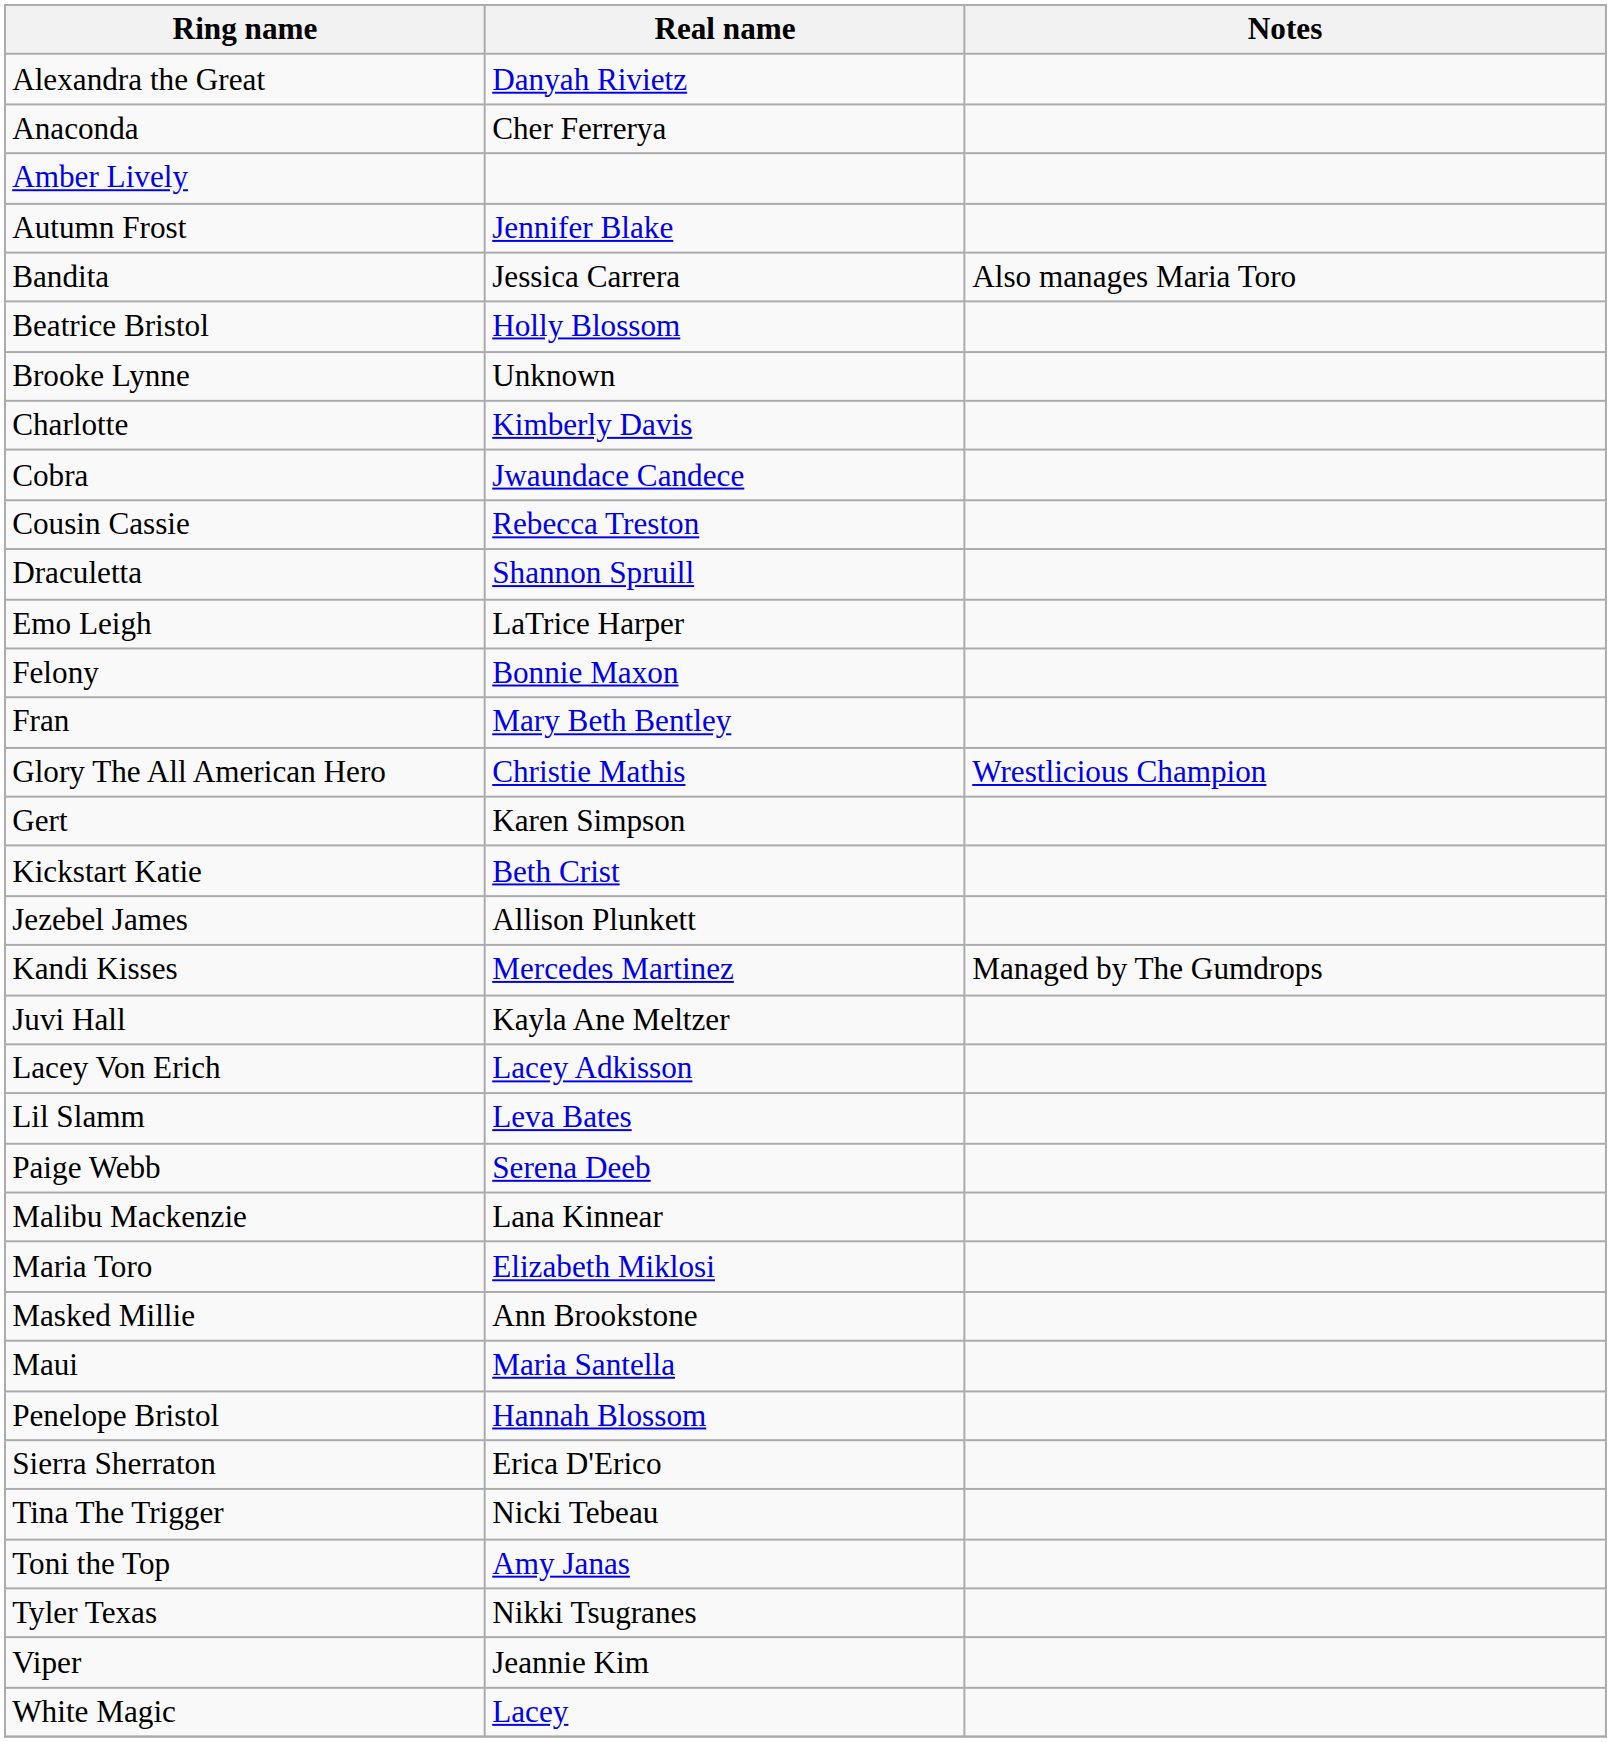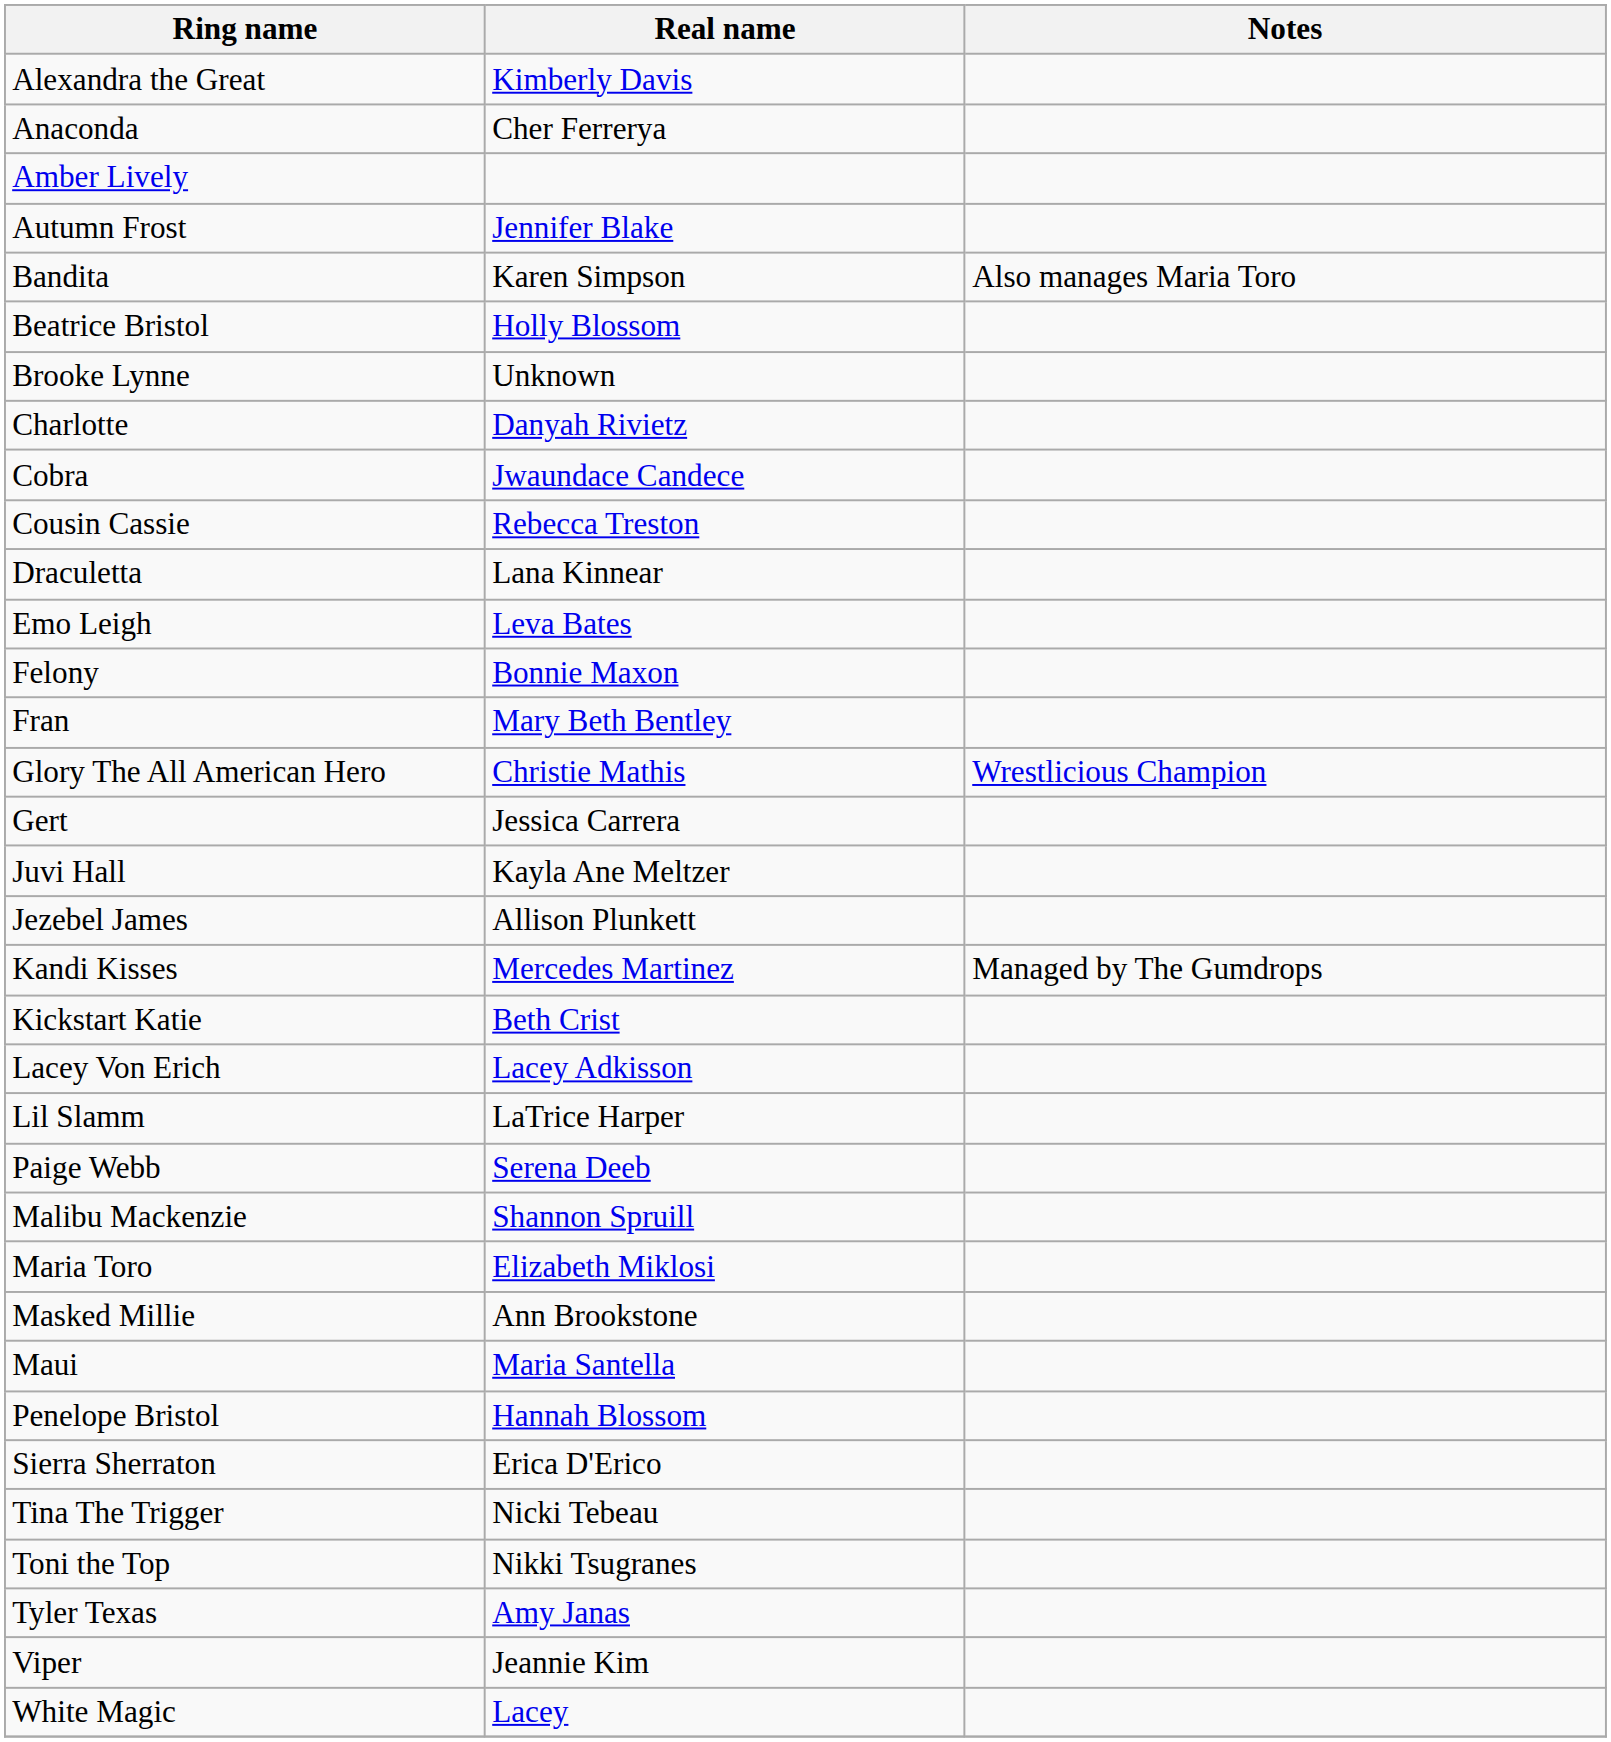 <table class="wikitable sortable" align="left center" style="width:65%;">
 <tr>
 <th style="width:15%;">Ring name</th>
 <th style="width:15%;">Real name</th>
 <th style="width:20%;">Notes</th>
 </tr>
 <tr>
 <td>Alexandra the Great</td>
-<td><a href='#'>Danyah Rivietz</a></td>
+<td><a href='#'>Kimberly Davis</a></td>
 <td></td>
 </tr>
 <tr>
 <td>Anaconda</td>
 <td>Cher Ferrerya</td>
 <td></td>
 </tr>
 <tr>
 <td><a href='#'>Amber Lively</a></td>
 <td></td>
 <td></td>
 </tr>
 <tr>
 <td>Autumn Frost</td>
 <td><a href='#'>Jennifer Blake</a></td>
 <td></td>
 </tr>
 <tr>
 <td>Bandita</td>
-<td>Jessica Carrera</td>
+<td>Karen Simpson</td>
 <td>Also manages Maria Toro</td>
 </tr>
 <tr>
 <td>Beatrice Bristol</td>
 <td><a href='#'>Holly Blossom</a></td>
 <td></td>
 </tr>
 <tr>
 <td>Brooke Lynne</td>
 <td>Unknown</td>
 <td></td>
 </tr>
 <tr>
 <td>Charlotte</td>
-<td><a href='#'>Kimberly Davis</a></td>
+<td><a href='#'>Danyah Rivietz</a></td>
 <td></td>
 </tr>
 <tr>
 <td>Cobra</td>
 <td><a href='#'>Jwaundace Candece</a></td>
 <td></td>
 </tr>
 <tr>
 <td>Cousin Cassie</td>
 <td><a href='#'>Rebecca Treston</a></td>
 <td></td>
 </tr>
 <tr>
 <td>Draculetta</td>
-<td><a href='#'>Shannon Spruill</a></td>
+<td>Lana Kinnear</td>
 <td></td>
 </tr>
 <tr>
 <td>Emo Leigh</td>
-<td>LaTrice Harper</td>
+<td><a href='#'>Leva Bates</a></td>
 <td></td>
 </tr>
 <tr>
 <td>Felony</td>
 <td><a href='#'>Bonnie Maxon</a></td>
 <td></td>
 </tr>
 <tr>
 <td>Fran</td>
 <td><a href='#'>Mary Beth Bentley</a></td>
 <td></td>
 </tr>
 <tr>
 <td>Glory The All American Hero</td>
 <td><a href='#'>Christie Mathis</a></td>
 <td><a href='#'>Wrestlicious Champion</a></td>
 </tr>
 <tr>
 <td>Gert</td>
-<td>Karen Simpson</td>
+<td>Jessica Carrera</td>
 <td></td>
 </tr>
 <tr>
-<td>Kickstart Katie</td>
-<td><a href='#'>Beth Crist</a></td>
+<td>Juvi Hall</td>
+<td>Kayla Ane Meltzer</td>
 <td></td>
 </tr>
 <tr>
 <td>Jezebel James</td>
 <td>Allison Plunkett</td>
 <td></td>
 </tr>
 <tr>
 <td>Kandi Kisses</td>
 <td><a href='#'>Mercedes Martinez</a></td>
 <td>Managed by The Gumdrops</td>
 </tr>
 <tr>
-<td>Juvi Hall</td>
-<td>Kayla Ane Meltzer</td>
+<td>Kickstart Katie</td>
+<td><a href='#'>Beth Crist</a></td>
 <td></td>
 </tr>
 <tr>
 <td>Lacey Von Erich</td>
 <td><a href='#'>Lacey Adkisson</a></td>
 <td></td>
 </tr>
 <tr>
 <td>Lil Slamm</td>
-<td><a href='#'>Leva Bates</a></td>
+<td>LaTrice Harper</td>
 <td></td>
 </tr>
 <tr>
 <td>Paige Webb</td>
 <td><a href='#'>Serena Deeb</a></td>
 <td></td>
 </tr>
 <tr>
 <td>Malibu Mackenzie</td>
-<td>Lana Kinnear</td>
+<td><a href='#'>Shannon Spruill</a></td>
 <td></td>
 </tr>
 <tr>
 <td>Maria Toro</td>
 <td><a href='#'>Elizabeth Miklosi</a></td>
 <td></td>
 </tr>
 <tr>
 <td>Masked Millie</td>
 <td>Ann Brookstone</td>
 <td></td>
 </tr>
 <tr>
 <td>Maui</td>
 <td><a href='#'>Maria Santella</a></td>
 <td></td>
 </tr>
 <tr>
 <td>Penelope Bristol</td>
 <td><a href='#'>Hannah Blossom</a></td>
 <td></td>
 </tr>
 <tr>
 <td>Sierra Sherraton</td>
 <td>Erica D'Erico</td>
 <td></td>
 </tr>
 <tr>
 <td>Tina The Trigger</td>
 <td>Nicki Tebeau</td>
 <td></td>
 </tr>
 <tr>
 <td>Toni the Top</td>
-<td><a href='#'>Amy Janas</a></td>
+<td>Nikki Tsugranes</td>
 <td></td>
 </tr>
 <tr>
 <td>Tyler Texas</td>
-<td>Nikki Tsugranes</td>
+<td><a href='#'>Amy Janas</a></td>
 <td></td>
 </tr>
 <tr>
 <td>Viper</td>
 <td>Jeannie Kim</td>
 <td></td>
 </tr>
 <tr>
 <td>White Magic</td>
 <td><a href='#'>Lacey</a></td>
 <td></td>
 </tr>
 <tr>
 </tr>
 </table>
